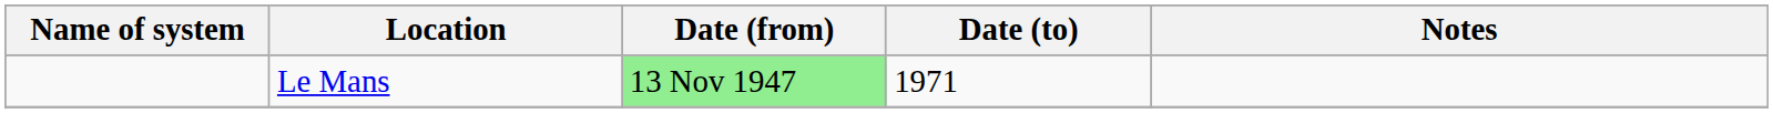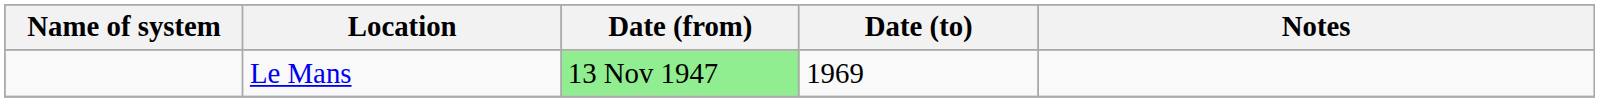 <table class="wikitable" width=100%>
 <tr>
 <th width=15%>Name of system</th>
 <th width=20%>Location</th>
 <th width=15%>Date (from)</th>
 <th width=15%>Date (to)</th>
 <th width=35%>Notes</th>
 </tr>
 <tr>
 <td> </td>
 <td><a href='#'>Le Mans</a></td>
 <td style="background: lightgreen;">13 Nov 1947</td>
-<td>1971</td>
+<td>1969</td>
 <td> </td>
 </tr>
 <tr>
 </tr>
 </table>
